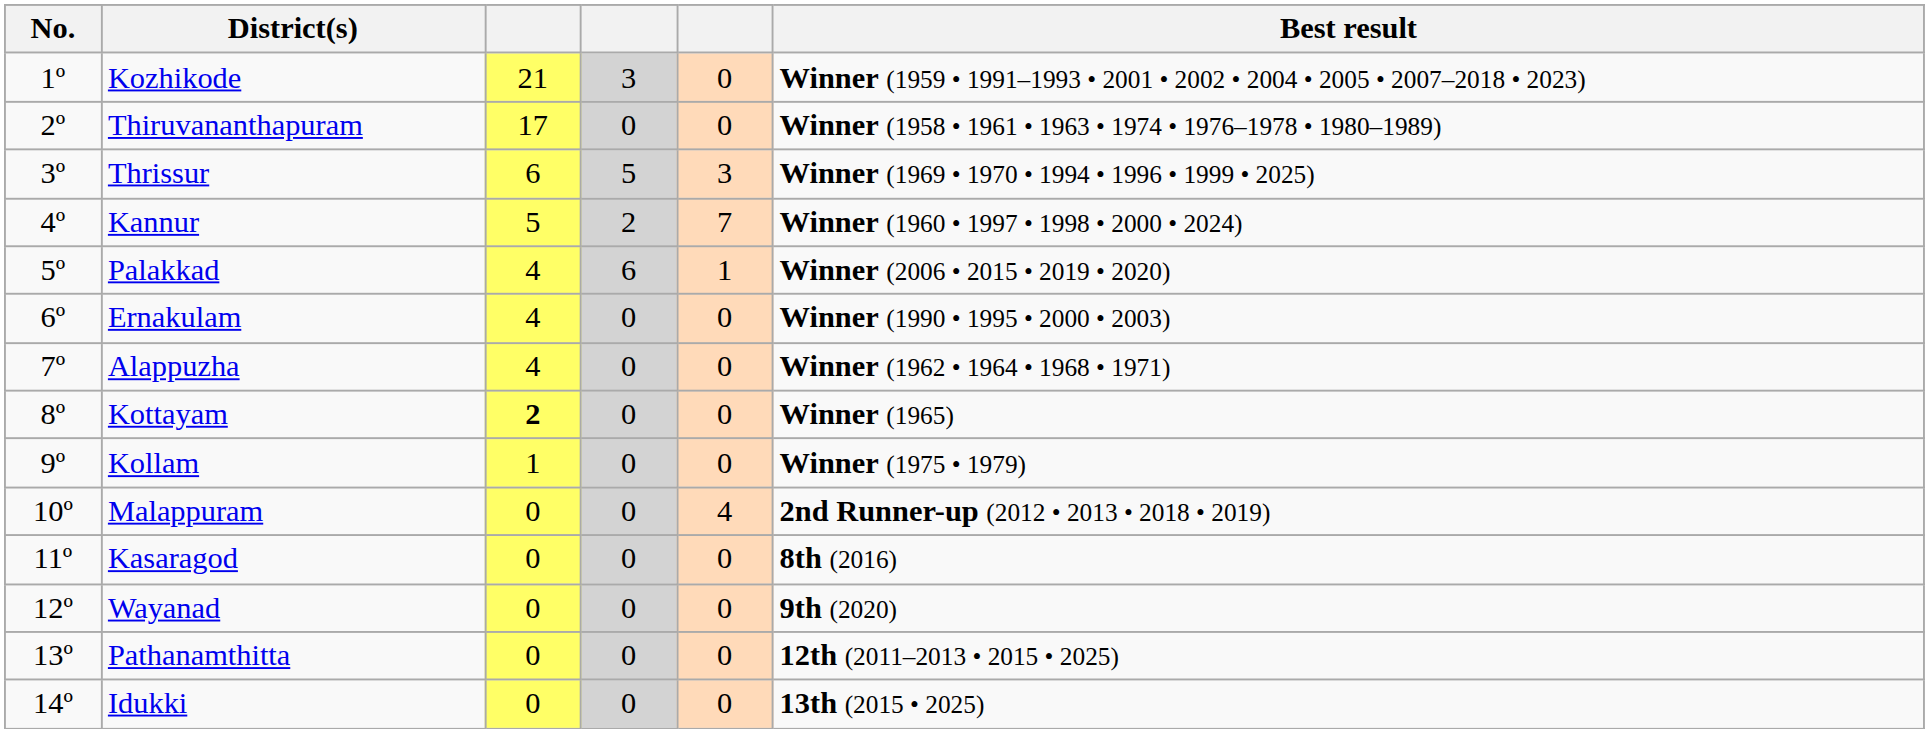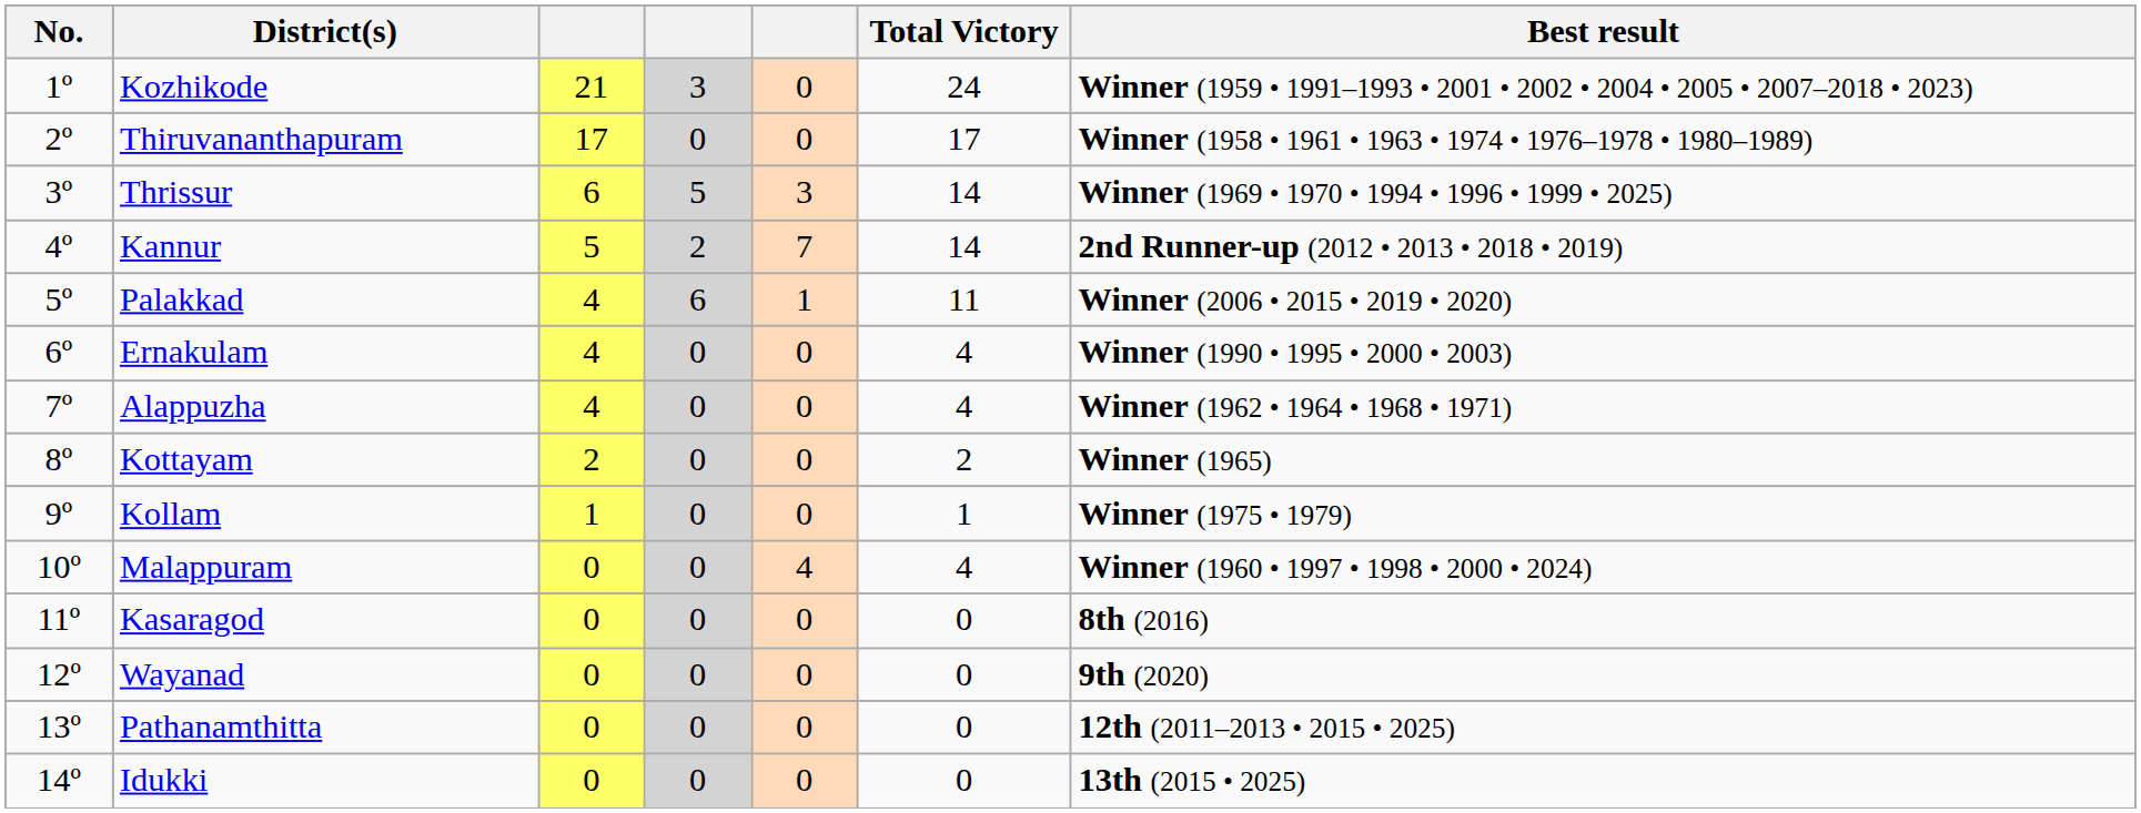 <table class="wikitable sortable" style="width:80%; font-size:100%;">
 <tr>
 <th width=5%>No.</th>
 <th width=20%>District(s)</th>
 <th width=5%></th>
 <th width=5%></th>
 <th width=5%></th>
+<th width=10%>Total Victory</th>
 <th width=100%>Best result</th>
 </tr>
 <tr>
 <td align=center>1º</td>
 <td><a href='#'>Kozhikode</a></td>
 <td align=center bgcolor="FFFF66">21</td>
 <td align=center bgcolor="D3D3D3">3</td>
 <td align=center bgcolor="FFDAB9">0</td>
+<td align=center>24</td>
 <td><strong>Winner</strong>  <small>(1959 • 1991–1993 • 2001 • 2002 • 2004 • 2005 • 2007–2018 • 2023)</small></td>
 </tr>
 <tr>
 <td align=center>2º</td>
 <td><a href='#'>Thiruvananthapuram</a></td>
 <td align=center bgcolor="FFFF66">17</td>
 <td align=center bgcolor="D3D3D3">0</td>
 <td align=center bgcolor="FFDAB9">0</td>
+<td align=center>17</td>
 <td><strong>Winner</strong>  <small>(1958 • 1961 • 1963 • 1974 • 1976–1978 • 1980–1989)</small></td>
 </tr>
 <tr>
 <td align=center>3º</td>
 <td><a href='#'>Thrissur</a></td>
 <td align=center bgcolor="FFFF66">6</td>
 <td align=center bgcolor="D3D3D3">5</td>
 <td align=center bgcolor="FFDAB9">3</td>
+<td align=center>14</td>
 <td><strong>Winner</strong>  <small>(1969 • 1970 • 1994 • 1996 • 1999 • 2025)</small></td>
 </tr>
 <tr>
 <td align=center>4º</td>
 <td><a href='#'>Kannur</a></td>
 <td align=center bgcolor="FFFF66">5</td>
 <td align=center bgcolor="D3D3D3">2</td>
 <td align=center bgcolor="FFDAB9">7</td>
-<td><strong>Winner</strong>  <small>(1960 • 1997 • 1998 • 2000 • 2024)</small></td>
+<td align=center>14</td>
+<td><strong>2nd Runner-up</strong> <small>(2012 • 2013 • 2018 • 2019)</small></td>
 </tr>
 <tr>
 <td align=center>5º</td>
 <td><a href='#'>Palakkad</a></td>
 <td align=center bgcolor="FFFF66">4</td>
 <td align=center bgcolor="D3D3D3">6</td>
 <td align=center bgcolor="FFDAB9">1</td>
+<td align=center>11</td>
 <td><strong>Winner</strong>  <small>(2006 • 2015 • 2019 • 2020)</small></td>
 </tr>
 <tr>
 <td align=center>6º</td>
 <td><a href='#'>Ernakulam</a></td>
 <td align=center bgcolor="FFFF66">4</td>
 <td align=center bgcolor="D3D3D3">0</td>
 <td align=center bgcolor="FFDAB9">0</td>
+<td align=center>4</td>
 <td><strong>Winner</strong>  <small>(1990 • 1995 • 2000 • 2003)</small></td>
 </tr>
 <tr>
 <td align=center>7º</td>
 <td><a href='#'>Alappuzha</a></td>
 <td align=center bgcolor="FFFF66">4</td>
 <td align=center bgcolor="D3D3D3">0</td>
 <td align=center bgcolor="FFDAB9">0</td>
+<td align=center>4</td>
 <td><strong>Winner</strong>  <small>(1962 • 1964 • 1968 • 1971)</small></td>
 </tr>
 <tr>
 <td align=center>8º</td>
 <td><a href='#'>Kottayam</a></td>
-<td align=center bgcolor="FFFF66"><strong>2</strong></td>
+<td align=center bgcolor="FFFF66">2</td>
 <td align=center bgcolor="D3D3D3">0</td>
 <td align=center bgcolor="FFDAB9">0</td>
+<td align=center>2</td>
 <td><strong>Winner</strong>  <small>(1965)</small></td>
 </tr>
 <tr>
 <td align=center>9º</td>
 <td><a href='#'>Kollam</a></td>
 <td align=center bgcolor="FFFF66">1</td>
 <td align=center bgcolor="D3D3D3">0</td>
 <td align=center bgcolor="FFDAB9">0</td>
+<td align=center>1</td>
 <td><strong>Winner</strong>  <small>(1975 • 1979)</small></td>
 </tr>
 <tr>
 <td align=center>10º</td>
 <td><a href='#'>Malappuram</a></td>
 <td align=center bgcolor="FFFF66">0</td>
 <td align=center bgcolor="D3D3D3">0</td>
 <td align=center bgcolor="FFDAB9">4</td>
-<td><strong>2nd Runner-up</strong> <small>(2012 • 2013 • 2018 • 2019)</small></td>
+<td align=center>4</td>
+<td><strong>Winner</strong>  <small>(1960 • 1997 • 1998 • 2000 • 2024)</small></td>
 </tr>
 <tr>
 <td align=center>11º</td>
 <td><a href='#'>Kasaragod</a></td>
 <td align=center bgcolor="FFFF66">0</td>
 <td align=center bgcolor="D3D3D3">0</td>
 <td align=center bgcolor="FFDAB9">0</td>
+<td align=center>0</td>
 <td><strong>8th</strong> <small>(2016)</small></td>
 </tr>
 <tr>
 <td align=center>12º</td>
 <td><a href='#'>Wayanad</a></td>
 <td align=center bgcolor="FFFF66">0</td>
 <td align=center bgcolor="D3D3D3">0</td>
 <td align=center bgcolor="FFDAB9">0</td>
+<td align=center>0</td>
 <td><strong>9th</strong> <small>(2020)</small></td>
 </tr>
 <tr>
 <td align=center>13º</td>
 <td><a href='#'>Pathanamthitta</a></td>
 <td align=center bgcolor="FFFF66">0</td>
 <td align=center bgcolor="D3D3D3">0</td>
 <td align=center bgcolor="FFDAB9">0</td>
+<td align=center>0</td>
 <td><strong>12th</strong> <small>(2011–2013 • 2015 • 2025)</small></td>
 </tr>
 <tr>
 <td align=center>14º</td>
 <td><a href='#'>Idukki</a></td>
 <td align=center bgcolor="FFFF66">0</td>
 <td align=center bgcolor="D3D3D3">0</td>
 <td align=center bgcolor="FFDAB9">0</td>
+<td align=center>0</td>
 <td><strong>13th</strong> <small>(2015 • 2025)</small></td>
 </tr>
 </table>
